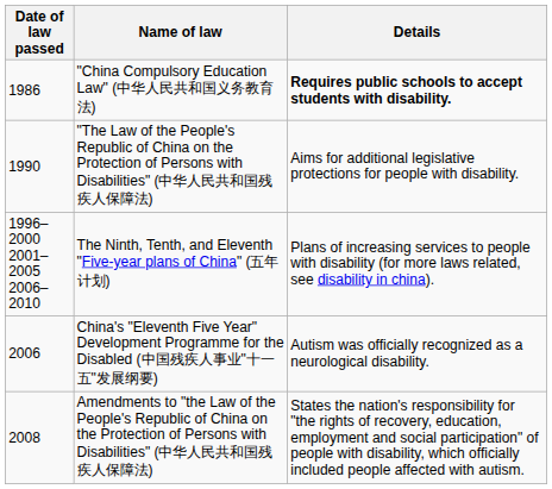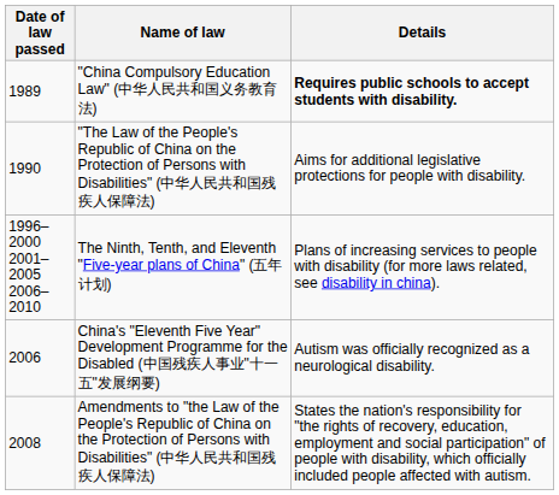 <table class="wikitable">
 <tr>
 <th>Date of law passed</th>
 <th>Name of law</th>
 <th>Details</th>
 </tr>
 <tr>
-<td>1986</td>
+<td>1989</td>
 <td>"China Compulsory Education Law" (中华人民共和国义务教育法)</td>
 <td><strong>Requires public schools to accept students with disability.</strong></td>
 </tr>
 <tr>
 <td>1990</td>
 <td>"The Law of the People's Republic of China on the Protection of Persons with Disabilities" (中华人民共和国残疾人保障法)</td>
 <td>Aims for additional legislative protections for people with disability.</td>
 </tr>
 <tr>
 <td>1996–2000<br>2001–2005<br>2006–2010</td>
 <td>The Ninth, Tenth, and Eleventh "<a href='#'>Five-year plans of China</a>" (五年计划)</td>
 <td>Plans of increasing services to people with disability (for more laws related, see <a href='#'>disability in china</a>).</td>
 </tr>
 <tr>
 <td>2006</td>
 <td>China's "Eleventh Five Year" Development Programme for the Disabled (中国残疾人事业"十一五"发展纲要)</td>
 <td>Autism was officially recognized as a neurological disability.</td>
 </tr>
 <tr>
 <td>2008</td>
 <td>Amendments to "the Law of the People's Republic of China on the Protection of Persons with Disabilities" (中华人民共和国残疾人保障法)</td>
 <td>States the nation's responsibility for "the rights of recovery, education, employment and social participation" of people with disability, which officially included people affected with autism.</td>
 </tr>
 </table>
